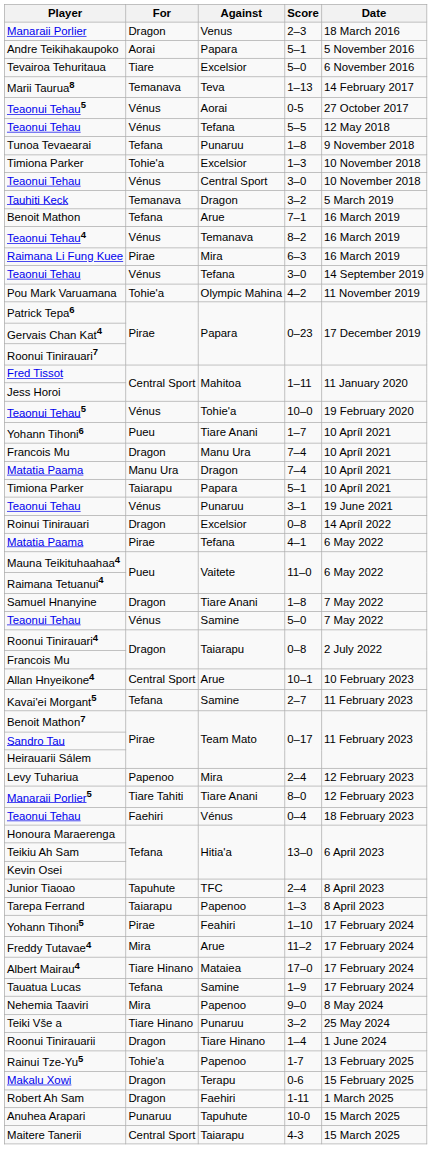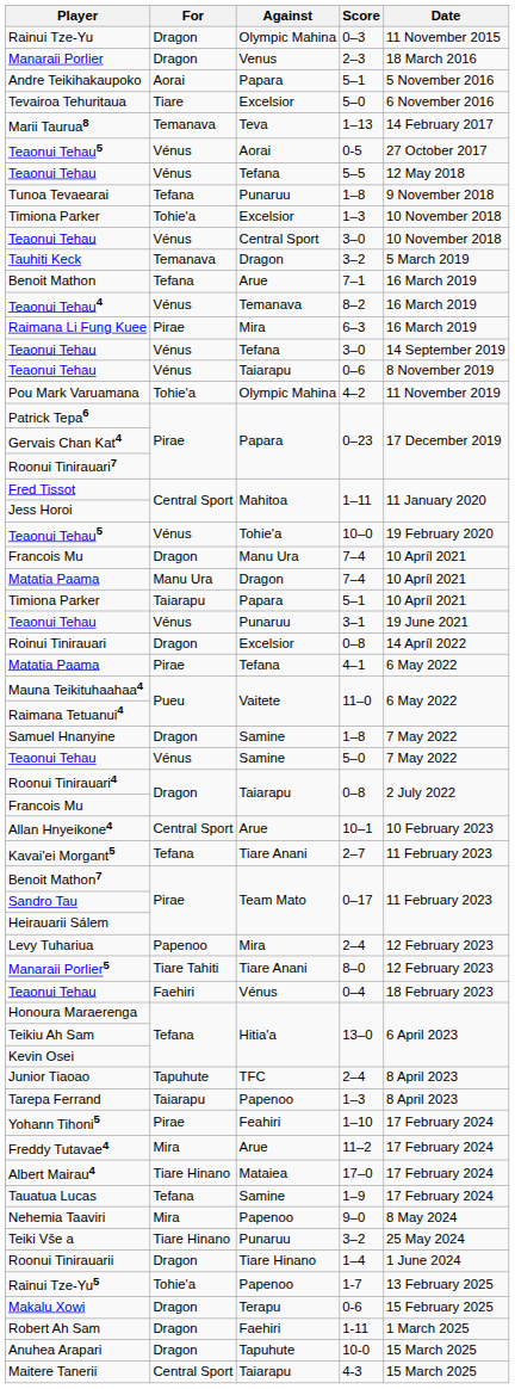 <table class="wikitable">
 <tr>
 <th>Player</th>
 <th>For</th>
 <th>Against</th>
 <th>Score</th>
 <th>Date</th>
+</tr>
+<tr>
+<td> Rainui Tze-Yu</td>
+<td>Dragon</td>
+<td>Olympic Mahina</td>
+<td>0–3</td>
+<td>11 November 2015</td>
 </tr>
 <tr>
 <td> <a href='#'>Manaraii Porlier</a></td>
 <td>Dragon</td>
 <td>Venus</td>
 <td>2–3</td>
 <td>18 March 2016</td>
 </tr>
 <tr>
 <td> Andre Teikihakaupoko</td>
 <td>Aorai</td>
 <td>Papara</td>
 <td>5–1</td>
 <td>5 November 2016</td>
 </tr>
 <tr>
 <td> Tevairoa Tehuritaua</td>
 <td>Tiare</td>
 <td>Excelsior</td>
 <td>5–0</td>
 <td>6 November 2016</td>
 </tr>
 <tr>
 <td> Marii Taurua<sup><strong>8</strong></sup></td>
 <td>Temanava</td>
 <td>Teva</td>
 <td>1–13</td>
 <td>14 February 2017</td>
 </tr>
 <tr>
 <td> <a href='#'>Teaonui Tehau</a><sup><strong>5</strong></sup></td>
 <td>Vénus</td>
 <td>Aorai</td>
 <td>0-5</td>
 <td>27 October 2017</td>
 </tr>
 <tr>
 <td> <a href='#'>Teaonui Tehau</a></td>
 <td>Vénus</td>
 <td>Tefana</td>
 <td>5–5</td>
 <td>12 May 2018</td>
 </tr>
 <tr>
 <td> Tunoa Tevaearai</td>
 <td>Tefana</td>
 <td>Punaruu</td>
 <td>1–8</td>
 <td>9 November 2018</td>
 </tr>
 <tr>
 <td> Timiona Parker</td>
 <td>Tohie'a</td>
 <td>Excelsior</td>
 <td>1–3</td>
 <td>10 November 2018</td>
 </tr>
 <tr>
 <td> <a href='#'>Teaonui Tehau</a></td>
 <td>Vénus</td>
 <td>Central Sport</td>
 <td>3–0</td>
 <td>10 November 2018</td>
 </tr>
 <tr>
 <td> <a href='#'>Tauhiti Keck</a></td>
 <td>Temanava</td>
 <td>Dragon</td>
 <td>3–2</td>
 <td>5 March 2019</td>
 </tr>
 <tr>
 <td> Benoit Mathon</td>
 <td>Tefana</td>
 <td>Arue</td>
 <td>7–1</td>
 <td>16 March 2019</td>
 </tr>
 <tr>
 <td> <a href='#'>Teaonui Tehau</a><sup><strong>4</strong></sup></td>
 <td>Vénus</td>
 <td>Temanava</td>
 <td>8–2</td>
 <td>16 March 2019</td>
 </tr>
 <tr>
 <td> <a href='#'>Raimana Li Fung Kuee</a></td>
 <td>Pirae</td>
 <td>Mira</td>
 <td>6–3</td>
 <td>16 March 2019</td>
 </tr>
 <tr>
 <td> <a href='#'>Teaonui Tehau</a></td>
 <td>Vénus</td>
 <td>Tefana</td>
 <td>3–0</td>
 <td>14 September 2019</td>
 </tr>
 <tr>
+<td> <a href='#'>Teaonui Tehau</a></td>
+<td>Vénus</td>
+<td>Taiarapu</td>
+<td>0–6</td>
+<td>8 November 2019</td>
+</tr>
+<tr>
 <td> Pou Mark Varuamana</td>
 <td>Tohie'a</td>
 <td>Olympic Mahina</td>
 <td>4–2</td>
 <td>11 November 2019</td>
 </tr>
 <tr>
 <td> Patrick Tepa<sup><strong>6</strong></sup></td>
 <td rowspan=3>Pirae</td>
 <td rowspan=3>Papara</td>
 <td rowspan=3>0–23</td>
 <td rowspan=3>17 December 2019</td>
 </tr>
 <tr>
 <td> Gervais Chan Kat<sup><strong>4</strong></sup></td>
 </tr>
 <tr>
 <td> Roonui Tinirauari<sup><strong>7</strong></sup></td>
 </tr>
 <tr>
 <td> <a href='#'>Fred Tissot</a></td>
 <td rowspan=2>Central Sport</td>
 <td rowspan=2>Mahitoa</td>
 <td rowspan=2>1–11</td>
 <td rowspan=2>11 January 2020</td>
 </tr>
 <tr>
 <td> Jess Horoi</td>
 </tr>
 <tr>
 <td> <a href='#'>Teaonui Tehau</a><sup><strong>5</strong></sup></td>
 <td>Vénus</td>
 <td>Tohie'a</td>
 <td>10–0</td>
 <td>19 February 2020</td>
-</tr>
-<tr>
-<td> Yohann Tihoni<sup><strong>6</strong></sup></td>
-<td>Pueu</td>
-<td>Tiare Anani</td>
-<td>1–7</td>
-<td>10 Apríl 2021</td>
 </tr>
 <tr>
 <td> Francois Mu</td>
 <td>Dragon</td>
 <td>Manu Ura</td>
 <td>7–4</td>
 <td>10 Apríl 2021</td>
 </tr>
 <tr>
 <td> <a href='#'>Matatia Paama</a></td>
 <td>Manu Ura</td>
 <td>Dragon</td>
 <td>7–4</td>
 <td>10 Apríl 2021</td>
 </tr>
 <tr>
 <td> Timiona Parker</td>
 <td>Taiarapu</td>
 <td>Papara</td>
 <td>5–1</td>
 <td>10 Apríl 2021</td>
 </tr>
 <tr>
 <td> <a href='#'>Teaonui Tehau</a></td>
 <td>Vénus</td>
 <td>Punaruu</td>
 <td>3–1</td>
 <td>19 June 2021</td>
 </tr>
 <tr>
 <td> Roinui Tinirauari</td>
 <td>Dragon</td>
 <td>Excelsior</td>
 <td>0–8</td>
 <td>14 Apríl 2022</td>
 </tr>
 <tr>
 <td> <a href='#'>Matatia Paama</a></td>
 <td>Pirae</td>
 <td>Tefana</td>
 <td>4–1</td>
 <td>6 May 2022</td>
 </tr>
 <tr>
 <td> Mauna Teikituhaahaa<sup><strong>4</strong></sup></td>
 <td rowspan=2>Pueu</td>
 <td rowspan=2>Vaitete</td>
 <td rowspan=2>11–0</td>
 <td rowspan=2>6 May 2022</td>
 </tr>
 <tr>
 <td> Raimana Tetuanui<sup><strong>4</strong></sup></td>
 </tr>
 <tr>
 <td> Samuel Hnanyine</td>
 <td>Dragon</td>
-<td>Tiare Anani</td>
+<td>Samine</td>
 <td>1–8</td>
 <td>7 May 2022</td>
 </tr>
 <tr>
 <td> <a href='#'>Teaonui Tehau</a></td>
 <td>Vénus</td>
 <td>Samine</td>
 <td>5–0</td>
 <td>7 May 2022</td>
 </tr>
 <tr>
 <td> Roonui Tinirauari<sup><strong>4</strong></sup></td>
 <td rowspan=2>Dragon</td>
 <td rowspan=2>Taiarapu</td>
 <td rowspan=2>0–8</td>
 <td rowspan=2>2 July 2022</td>
 </tr>
 <tr>
 <td> Francois Mu</td>
 </tr>
 <tr>
 <td> Allan Hnyeikone<sup><strong>4</strong></sup></td>
 <td>Central Sport</td>
 <td>Arue</td>
 <td>10–1</td>
 <td>10 February 2023</td>
 </tr>
 <tr>
 <td> Kavai'ei Morgant<sup><strong>5</strong></sup></td>
 <td>Tefana</td>
-<td>Samine</td>
+<td>Tiare Anani</td>
 <td>2–7</td>
 <td>11 February 2023</td>
 </tr>
 <tr>
 <td> Benoit Mathon<sup><strong>7</strong></sup></td>
 <td rowspan=3>Pirae</td>
 <td rowspan=3>Team Mato</td>
 <td rowspan=3>0–17</td>
 <td rowspan=3>11 February 2023</td>
 </tr>
 <tr>
 <td> <a href='#'>Sandro Tau</a></td>
 </tr>
 <tr>
 <td> Heirauarii Sálem</td>
 </tr>
 <tr>
 <td> Levy Tuhariua</td>
 <td>Papenoo</td>
 <td>Mira</td>
 <td>2–4</td>
 <td>12 February 2023</td>
 </tr>
 <tr>
 <td> <a href='#'>Manaraii Porlier</a><sup><strong>5</strong></sup></td>
 <td>Tiare Tahiti</td>
 <td>Tiare Anani</td>
 <td>8–0</td>
 <td>12 February 2023</td>
 </tr>
 <tr>
 <td> <a href='#'>Teaonui Tehau</a></td>
 <td>Faehiri</td>
 <td>Vénus</td>
 <td>0–4</td>
 <td>18 February 2023</td>
 </tr>
 <tr>
 <td> Honoura Maraerenga</td>
 <td rowspan=3>Tefana</td>
 <td rowspan=3>Hitia'a</td>
 <td rowspan=3>13–0</td>
 <td rowspan=3>6 April 2023</td>
 </tr>
 <tr>
 <td> Teikiu Ah Sam</td>
 </tr>
 <tr>
 <td> Kevin Osei</td>
 </tr>
 <tr>
 <td> Junior Tiaoao</td>
 <td>Tapuhute</td>
 <td>TFC</td>
 <td>2–4</td>
 <td>8 April 2023</td>
 </tr>
 <tr>
 <td> Tarepa Ferrand</td>
 <td>Taiarapu</td>
 <td>Papenoo</td>
 <td>1–3</td>
 <td>8 April 2023</td>
 </tr>
 <tr>
 <td> Yohann Tihoni<sup><strong>5</strong></sup></td>
 <td>Pirae</td>
 <td>Feahiri</td>
 <td>1–10</td>
 <td>17 February 2024</td>
 </tr>
 <tr>
 <td> Freddy Tutavae<sup><strong>4</strong></sup></td>
 <td>Mira</td>
 <td>Arue</td>
 <td>11–2</td>
 <td>17 February 2024</td>
 </tr>
 <tr>
 <td> Albert Mairau<sup><strong>4</strong></sup></td>
 <td>Tiare Hinano</td>
 <td>Mataiea</td>
 <td>17–0</td>
 <td>17 February 2024</td>
 </tr>
 <tr>
 <td> Tauatua Lucas</td>
 <td>Tefana</td>
 <td>Samine</td>
 <td>1–9</td>
 <td>17 February 2024</td>
 </tr>
 <tr>
 <td> Nehemia Taaviri</td>
 <td>Mira</td>
 <td>Papenoo</td>
 <td>9–0</td>
 <td>8 May 2024</td>
 </tr>
 <tr>
 <td> Teiki Vše a</td>
 <td>Tiare Hinano</td>
 <td>Punaruu</td>
 <td>3–2</td>
 <td>25 May 2024</td>
 </tr>
 <tr>
 <td> Roonui Tinirauarii</td>
 <td>Dragon</td>
 <td>Tiare Hinano</td>
 <td>1–4</td>
 <td>1 June 2024</td>
 </tr>
 <tr>
 <td> Rainui Tze-Yu<sup><strong>5</strong></sup></td>
 <td>Tohie'a</td>
 <td>Papenoo</td>
 <td>1-7</td>
 <td>13 February 2025</td>
 </tr>
 <tr>
 <td> <a href='#'>Makalu Xowi</a></td>
 <td>Dragon</td>
 <td>Terapu</td>
 <td>0-6</td>
 <td>15 February 2025</td>
 </tr>
 <tr>
 <td> Robert Ah Sam</td>
 <td>Dragon</td>
 <td>Faehiri</td>
 <td>1-11</td>
 <td>1 March 2025</td>
 </tr>
 <tr>
 <td> Anuhea Arapari</td>
-<td>Punaruu</td>
+<td>Dragon</td>
 <td>Tapuhute</td>
 <td>10-0</td>
 <td>15 March 2025</td>
 </tr>
 <tr>
 <td> Maitere Tanerii</td>
 <td>Central Sport</td>
 <td>Taiarapu</td>
 <td>4-3</td>
 <td>15 March 2025</td>
 </tr>
 </table>
